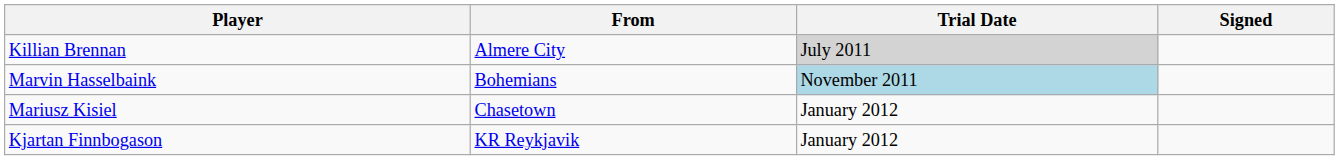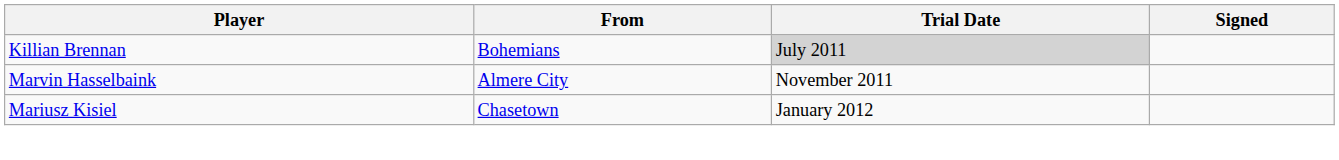 <table class="wikitable sortable" style="text-align:center; font-size:95%;width:70%; text-align:left">
 <tr>
 <th>Player</th>
 <th>From</th>
 <th>Trial Date</th>
 <th>Signed</th>
 </tr>
 <tr>
 <td> <a href='#'>Killian Brennan</a></td>
-<td> <a href='#'>Almere City</a></td>
+<td> <a href='#'>Bohemians</a></td>
 <td style="background: lightgrey;">July 2011</td>
 <td></td>
 </tr>
 <tr>
 <td> <a href='#'>Marvin Hasselbaink</a></td>
-<td> <a href='#'>Bohemians</a></td>
-<td style="background: lightblue;">November 2011</td>
+<td> <a href='#'>Almere City</a></td>
+<td>November 2011</td>
 <td></td>
 </tr>
 <tr>
 <td> <a href='#'>Mariusz Kisiel</a></td>
 <td> <a href='#'>Chasetown</a></td>
 <td>January 2012</td>
 <td></td>
 </tr>
-<tr>
-<td> <a href='#'>Kjartan Finnbogason</a></td>
-<td> <a href='#'>KR Reykjavik</a></td>
-<td>January 2012</td>
-<td></td>
-</tr>
 </table>
